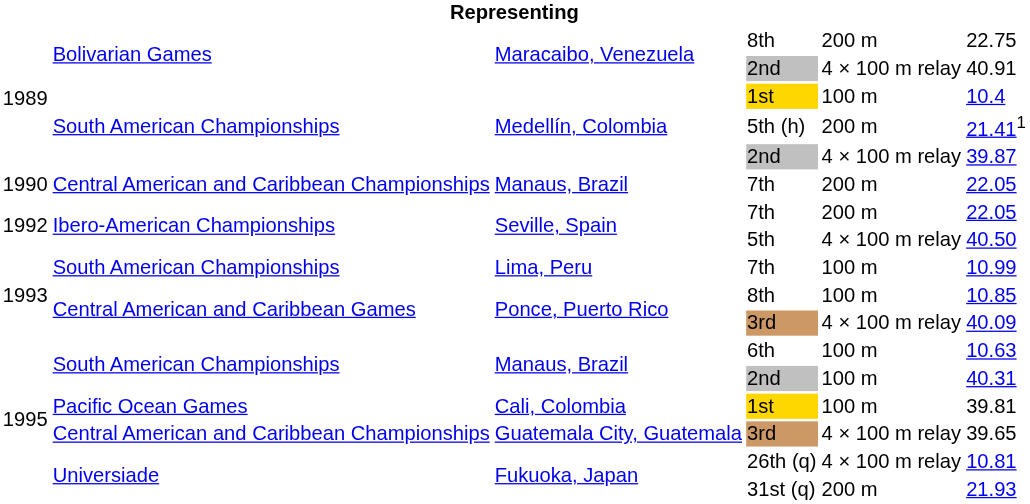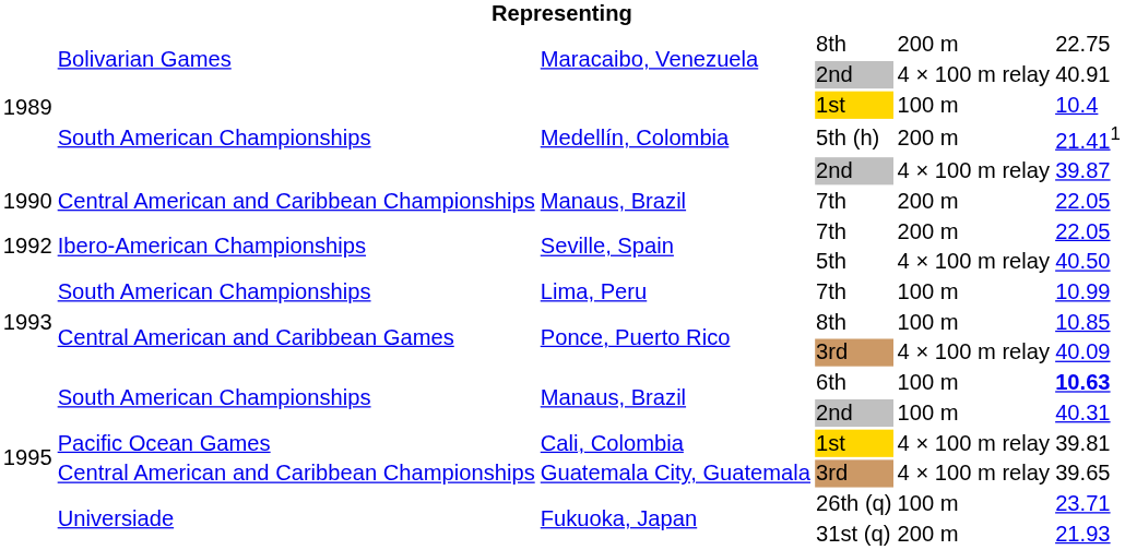 <table>
 <tr>
 <th colspan=6>Representing </th>
 </tr>
 <tr>
 <td rowspan=5>1989</td>
 <td rowspan=2><a href='#'>Bolivarian Games</a></td>
 <td rowspan=2><a href='#'>Maracaibo, Venezuela</a></td>
 <td>8th</td>
 <td>200 m</td>
 <td>22.75</td>
 </tr>
 <tr>
 <td bgcolor=silver>2nd</td>
 <td>4 × 100 m relay</td>
 <td>40.91</td>
 </tr>
 <tr>
 <td rowspan=3><a href='#'>South American Championships</a></td>
 <td rowspan=3><a href='#'>Medellín, Colombia</a></td>
 <td bgcolor=gold>1st</td>
 <td>100 m</td>
 <td><a href='#'>10.4</a></td>
 </tr>
 <tr>
 <td>5th (h)</td>
 <td>200 m</td>
 <td><a href='#'>21.41</a><sup>1</sup></td>
 </tr>
 <tr>
 <td bgcolor=silver>2nd</td>
 <td>4 × 100 m relay</td>
 <td><a href='#'>39.87</a></td>
 </tr>
 <tr>
 <td>1990</td>
 <td><a href='#'>Central American and Caribbean Championships</a></td>
 <td><a href='#'>Manaus, Brazil</a></td>
 <td>7th</td>
 <td>200 m</td>
 <td><a href='#'>22.05</a></td>
 </tr>
 <tr>
 <td rowspan=2>1992</td>
 <td rowspan=2><a href='#'>Ibero-American Championships</a></td>
 <td rowspan=2><a href='#'>Seville, Spain</a></td>
 <td>7th</td>
 <td>200 m</td>
 <td><a href='#'>22.05</a></td>
 </tr>
 <tr>
 <td>5th</td>
 <td>4 × 100 m relay</td>
 <td><a href='#'>40.50</a></td>
 </tr>
 <tr>
 <td rowspan=3>1993</td>
 <td><a href='#'>South American Championships</a></td>
 <td><a href='#'>Lima, Peru</a></td>
 <td>7th</td>
 <td>100 m</td>
 <td><a href='#'>10.99</a></td>
 </tr>
 <tr>
 <td rowspan=2><a href='#'>Central American and Caribbean Games</a></td>
 <td rowspan=2><a href='#'>Ponce, Puerto Rico</a></td>
 <td>8th</td>
 <td>100 m</td>
 <td><a href='#'>10.85</a></td>
 </tr>
 <tr>
 <td bgcolor=cc9966>3rd</td>
 <td>4 × 100 m relay</td>
 <td><a href='#'>40.09</a></td>
 </tr>
 <tr>
 <td rowspan=6>1995</td>
 <td rowspan=2><a href='#'>South American Championships</a></td>
 <td rowspan=2><a href='#'>Manaus, Brazil</a></td>
 <td>6th</td>
 <td>100 m</td>
-<td><a href='#'>10.63</a></td>
+<td><strong><a href='#'>10.63</a></strong></td>
 </tr>
 <tr>
 <td bgcolor=silver>2nd</td>
 <td>100 m</td>
 <td><a href='#'>40.31</a></td>
 </tr>
 <tr>
 <td><a href='#'>Pacific Ocean Games</a></td>
 <td><a href='#'>Cali, Colombia</a></td>
 <td bgcolor=gold>1st</td>
-<td>100 m</td>
+<td>4 × 100 m relay</td>
 <td>39.81</td>
 </tr>
 <tr>
 <td><a href='#'>Central American and Caribbean Championships</a></td>
 <td><a href='#'>Guatemala City, Guatemala</a></td>
 <td bgcolor=cc9966>3rd</td>
 <td>4 × 100 m relay</td>
 <td>39.65</td>
 </tr>
 <tr>
 <td rowspan=2><a href='#'>Universiade</a></td>
 <td rowspan=2><a href='#'>Fukuoka, Japan</a></td>
 <td>26th (q)</td>
-<td>4 × 100 m relay</td>
-<td><a href='#'>10.81</a></td>
+<td>100 m</td>
+<td><a href='#'>23.71</a></td>
 </tr>
 <tr>
 <td>31st (q)</td>
 <td>200 m</td>
 <td><a href='#'>21.93</a></td>
 </tr>
 </table>
